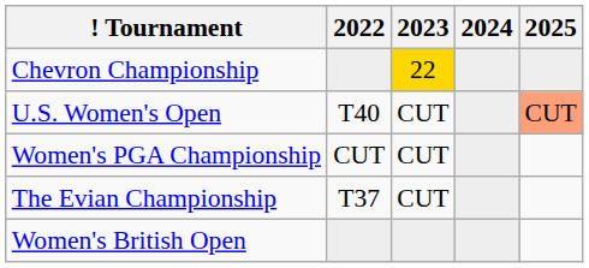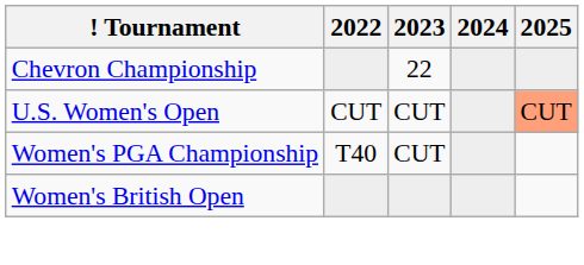 <table class="wikitable" style="font-size:95%;text-align:center;">
 <tr>
 <th>! Tournament</th>
 <th>2022</th>
 <th>2023</th>
 <th>2024</th>
 <th>2025</th>
 </tr>
 <tr>
 <td align=left><a href='#'>Chevron Championship</a></td>
 <td style="background:#eeeeee;"></td>
-<td style="background: gold;">22</td>
+<td>22</td>
 <td style="background:#eeeeee;"></td>
 <td style="background:#eeeeee;"></td>
 </tr>
 <tr>
 <td align=left><a href='#'>U.S. Women's Open</a></td>
-<td>T40</td>
+<td>CUT</td>
 <td>CUT</td>
 <td style="background:#eeeeee;"></td>
 <td style="background: lightsalmon;">CUT</td>
 </tr>
 <tr>
 <td align=left><a href='#'>Women's PGA Championship</a></td>
-<td>CUT</td>
-<td>CUT</td>
-<td style="background:#eeeeee;"></td>
-<td></td>
-</tr>
-<tr>
-<td align=left><a href='#'>The Evian Championship</a></td>
-<td>T37</td>
+<td>T40</td>
 <td>CUT</td>
 <td style="background:#eeeeee;"></td>
 <td></td>
 </tr>
 <tr>
 <td align=left><a href='#'>Women's British Open</a></td>
 <td style="background:#eeeeee;"></td>
 <td style="background:#eeeeee;"></td>
 <td style="background:#eeeeee;"></td>
 <td></td>
 </tr>
 </table>
